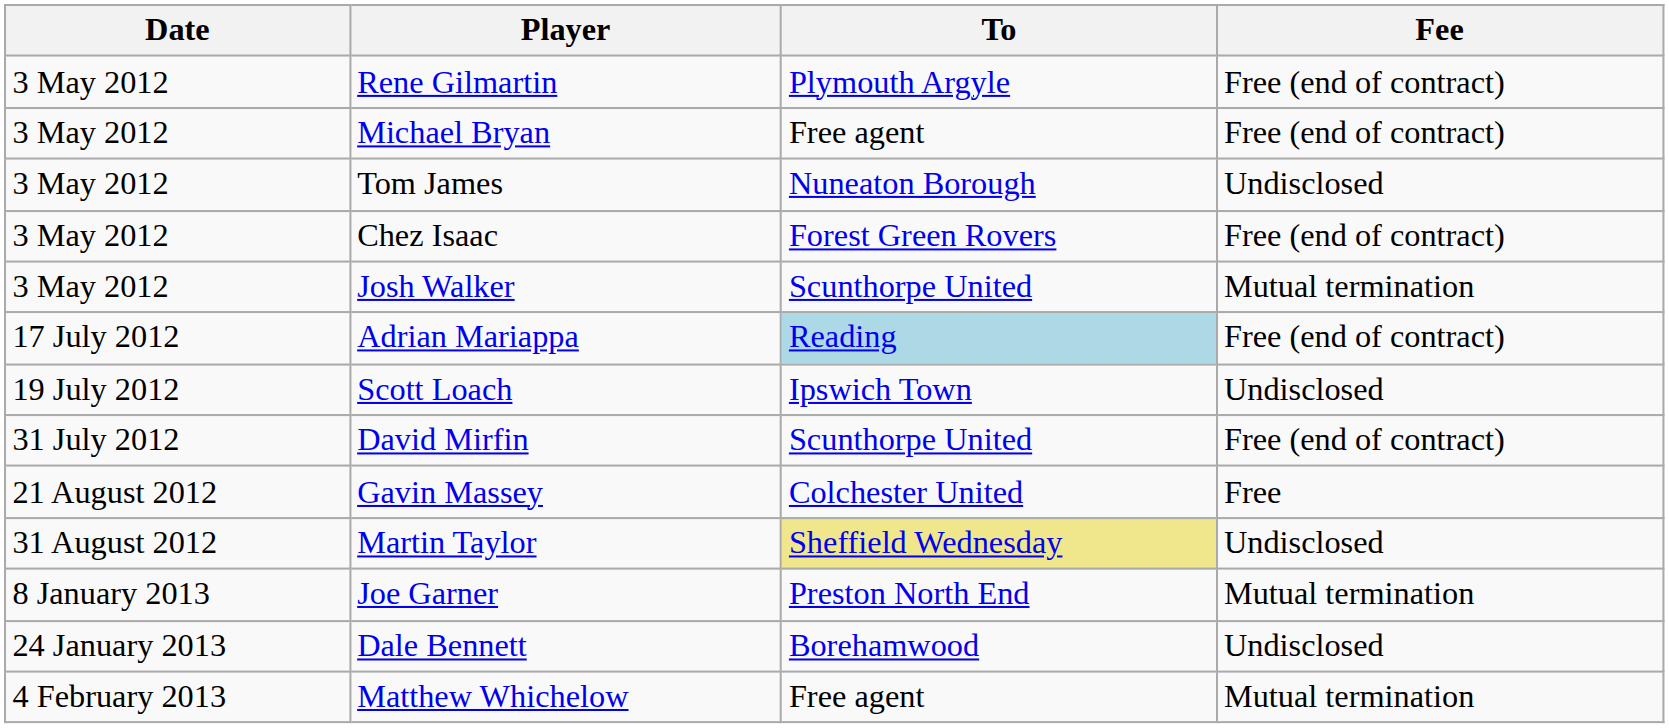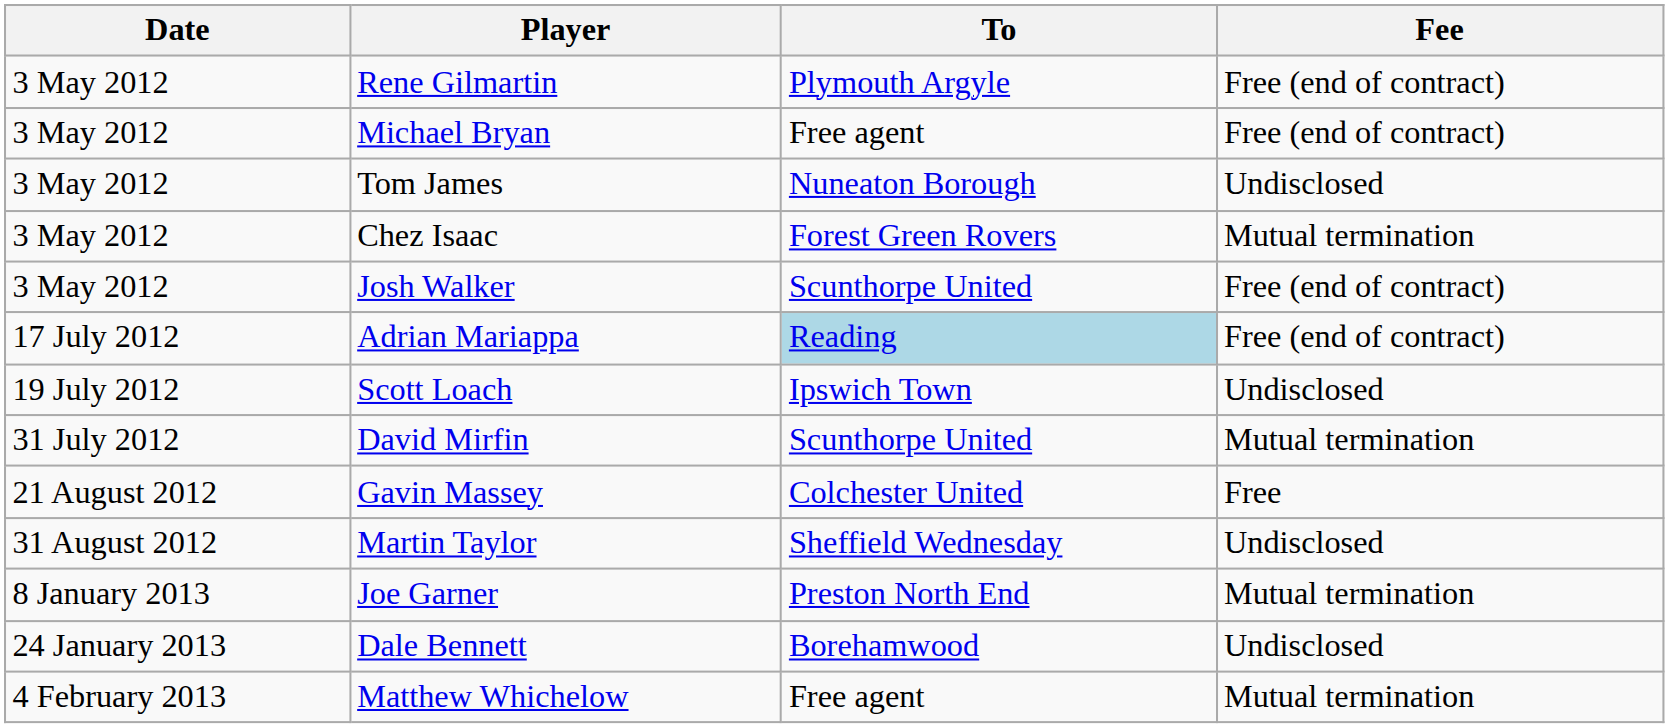 <table class="wikitable" style="width:65%;">
 <tr>
 <th>Date</th>
 <th>Player</th>
 <th>To</th>
 <th>Fee</th>
 </tr>
 <tr>
 <td>3 May 2012</td>
 <td><a href='#'>Rene Gilmartin</a></td>
 <td><a href='#'>Plymouth Argyle</a></td>
 <td>Free (end of contract)</td>
 </tr>
 <tr>
 <td>3 May 2012</td>
 <td><a href='#'>Michael Bryan</a></td>
 <td>Free agent</td>
 <td>Free (end of contract)</td>
 </tr>
 <tr>
 <td>3 May 2012</td>
 <td>Tom James</td>
 <td><a href='#'>Nuneaton Borough</a></td>
 <td>Undisclosed</td>
 </tr>
 <tr>
 <td>3 May 2012</td>
 <td>Chez Isaac</td>
 <td><a href='#'>Forest Green Rovers</a></td>
-<td>Free (end of contract)</td>
+<td>Mutual termination</td>
 </tr>
 <tr>
 <td>3 May 2012</td>
 <td><a href='#'>Josh Walker</a></td>
 <td><a href='#'>Scunthorpe United</a></td>
-<td>Mutual termination</td>
+<td>Free (end of contract)</td>
 </tr>
 <tr>
 <td>17 July 2012</td>
 <td><a href='#'>Adrian Mariappa</a></td>
 <td style="background: lightblue;"><a href='#'>Reading</a></td>
 <td>Free (end of contract)</td>
 </tr>
 <tr>
 <td>19 July 2012</td>
 <td><a href='#'>Scott Loach</a></td>
 <td><a href='#'>Ipswich Town</a></td>
 <td>Undisclosed</td>
 </tr>
 <tr>
 <td>31 July 2012</td>
 <td><a href='#'>David Mirfin</a></td>
 <td><a href='#'>Scunthorpe United</a> </td>
-<td>Free (end of contract)</td>
+<td>Mutual termination</td>
 </tr>
 <tr>
 <td>21 August 2012</td>
 <td><a href='#'>Gavin Massey</a></td>
 <td><a href='#'>Colchester United</a></td>
 <td>Free</td>
 </tr>
 <tr>
 <td>31 August 2012</td>
 <td><a href='#'>Martin Taylor</a></td>
-<td style="background: khaki;"><a href='#'>Sheffield Wednesday</a></td>
+<td><a href='#'>Sheffield Wednesday</a></td>
 <td>Undisclosed</td>
 </tr>
 <tr>
 <td>8 January 2013</td>
 <td><a href='#'>Joe Garner</a></td>
 <td><a href='#'>Preston North End</a></td>
 <td>Mutual termination</td>
 </tr>
 <tr>
 <td>24 January 2013</td>
 <td><a href='#'>Dale Bennett</a></td>
 <td><a href='#'>Borehamwood</a></td>
 <td>Undisclosed</td>
 </tr>
 <tr>
 <td>4 February 2013</td>
 <td><a href='#'>Matthew Whichelow</a></td>
 <td>Free agent</td>
 <td>Mutual termination</td>
 </tr>
 </table>
